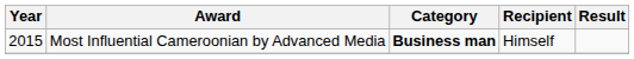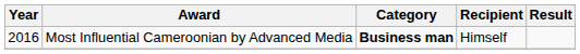 <table class="wikitable plainrowheaders sortable">
 <tr>
 <th>Year</th>
 <th>Award</th>
 <th>Category</th>
 <th>Recipient</th>
 <th>Result</th>
 </tr>
 <tr>
-<td>2015</td>
+<td>2016</td>
 <td>Most Influential Cameroonian by Advanced Media</td>
 <td><strong>Business man</strong></td>
 <td>Himself</td>
 <td></td>
 </tr>
 <tr>
 </tr>
 </table>
